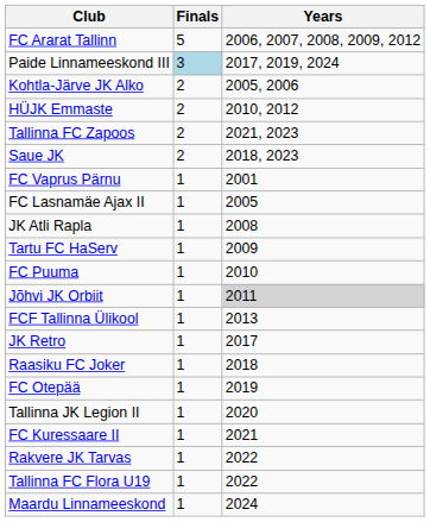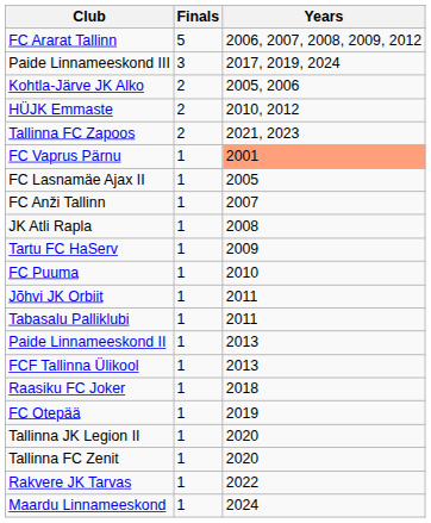 <table class="wikitable">
 <tr>
 <th>Club</th>
 <th>Finals</th>
 <th>Years</th>
 </tr>
 <tr>
 <td><a href='#'>FC Ararat Tallinn</a></td>
 <td>5</td>
 <td>2006, 2007, 2008, 2009, 2012</td>
 </tr>
 <tr>
 <td>Paide Linnameeskond III</td>
-<td style="background: lightblue;">3</td>
+<td>3</td>
 <td>2017, 2019, 2024</td>
 </tr>
 <tr>
 <td><a href='#'>Kohtla-Järve JK Alko</a></td>
 <td>2</td>
 <td>2005, 2006</td>
 </tr>
 <tr>
 <td><a href='#'>HÜJK Emmaste</a></td>
 <td>2</td>
 <td>2010, 2012</td>
 </tr>
 <tr>
 <td><a href='#'>Tallinna FC Zapoos</a></td>
 <td>2</td>
 <td>2021, 2023</td>
 </tr>
 <tr>
-<td><a href='#'>Saue JK</a></td>
-<td>2</td>
-<td>2018, 2023</td>
-</tr>
-<tr>
 <td><a href='#'>FC Vaprus Pärnu</a></td>
 <td>1</td>
-<td>2001</td>
+<td style="background: lightsalmon;">2001</td>
 </tr>
 <tr>
 <td>FC Lasnamäe Ajax II</td>
 <td>1</td>
 <td>2005</td>
+</tr>
+<tr>
+<td>FC Anži Tallinn</td>
+<td>1</td>
+<td>2007</td>
 </tr>
 <tr>
 <td>JK Atli Rapla</td>
 <td>1</td>
 <td>2008</td>
 </tr>
 <tr>
 <td><a href='#'>Tartu FC HaServ</a></td>
 <td>1</td>
 <td>2009</td>
 </tr>
 <tr>
 <td><a href='#'>FC Puuma</a></td>
 <td>1</td>
 <td>2010</td>
 </tr>
 <tr>
 <td><a href='#'>Jõhvi JK Orbiit</a></td>
 <td>1</td>
-<td style="background: lightgrey;">2011</td>
+<td>2011</td>
+</tr>
+<tr>
+<td><a href='#'>Tabasalu Palliklubi</a></td>
+<td>1</td>
+<td>2011</td>
+</tr>
+<tr>
+<td><a href='#'>Paide Linnameeskond II</a></td>
+<td>1</td>
+<td>2013</td>
 </tr>
 <tr>
 <td><a href='#'>FCF Tallinna Ülikool</a></td>
 <td>1</td>
 <td>2013</td>
-</tr>
-<tr>
-<td><a href='#'>JK Retro</a></td>
-<td>1</td>
-<td>2017</td>
 </tr>
 <tr>
 <td><a href='#'>Raasiku FC Joker</a></td>
 <td>1</td>
 <td>2018</td>
 </tr>
 <tr>
 <td><a href='#'>FC Otepää</a></td>
 <td>1</td>
 <td>2019</td>
 </tr>
 <tr>
 <td>Tallinna JK Legion II</td>
 <td>1</td>
 <td>2020</td>
 </tr>
 <tr>
-<td><a href='#'>FC Kuressaare II</a></td>
+<td>Tallinna FC Zenit</td>
 <td>1</td>
-<td>2021</td>
+<td>2020</td>
 </tr>
 <tr>
 <td><a href='#'>Rakvere JK Tarvas</a></td>
-<td>1</td>
-<td>2022</td>
-</tr>
-<tr>
-<td><a href='#'>Tallinna FC Flora U19</a></td>
 <td>1</td>
 <td>2022</td>
 </tr>
 <tr>
 <td><a href='#'>Maardu Linnameeskond</a></td>
 <td>1</td>
 <td>2024</td>
 </tr>
 </table>
